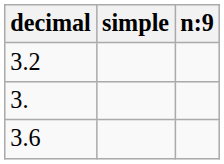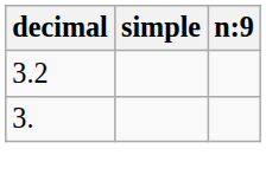 <table class="wikitable">
 <tr>
 <th>decimal</th>
 <th>simple</th>
 <th>n:9</th>
 </tr>
 <tr>
 <td>3.2</td>
 <td></td>
 <td></td>
 </tr>
 <tr>
 <td>3.</td>
 <td></td>
 <td></td>
 </tr>
-<tr>
-<td>3.6</td>
-<td></td>
-<td></td>
-</tr>
 </table>
